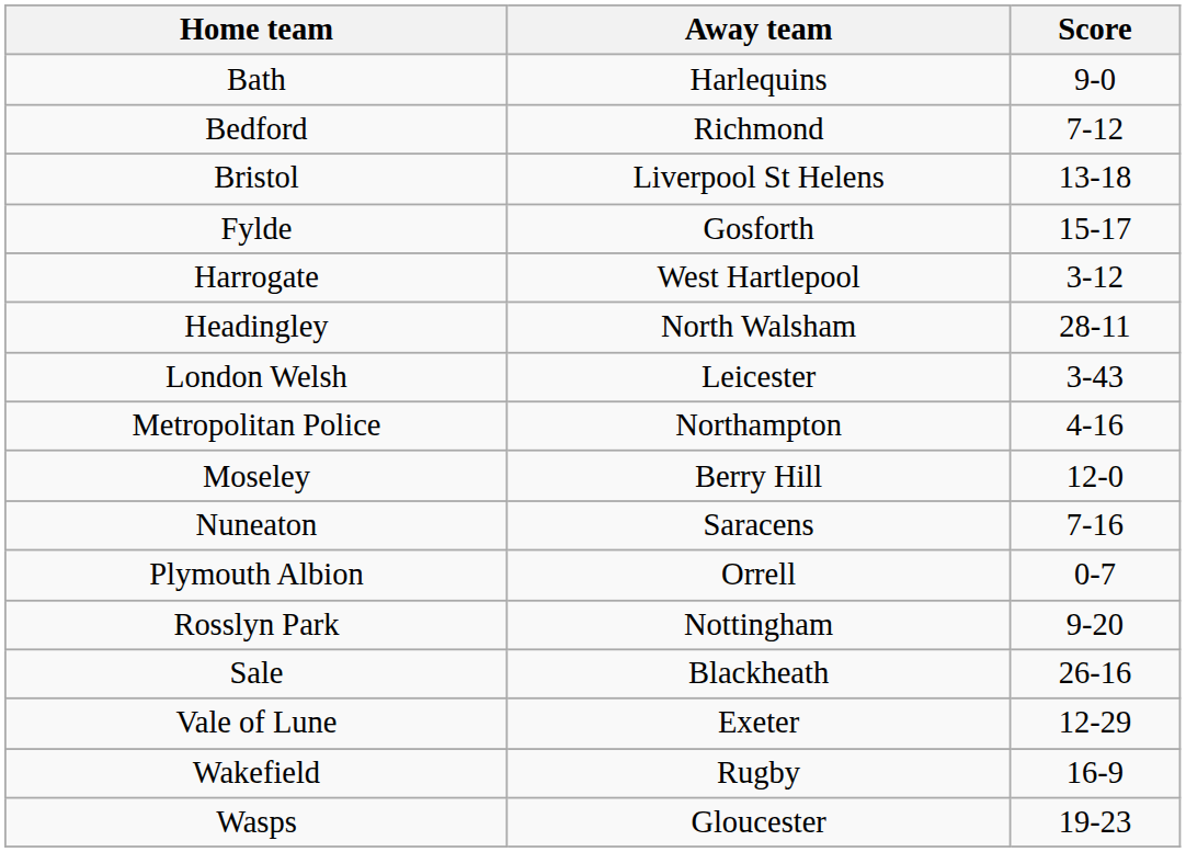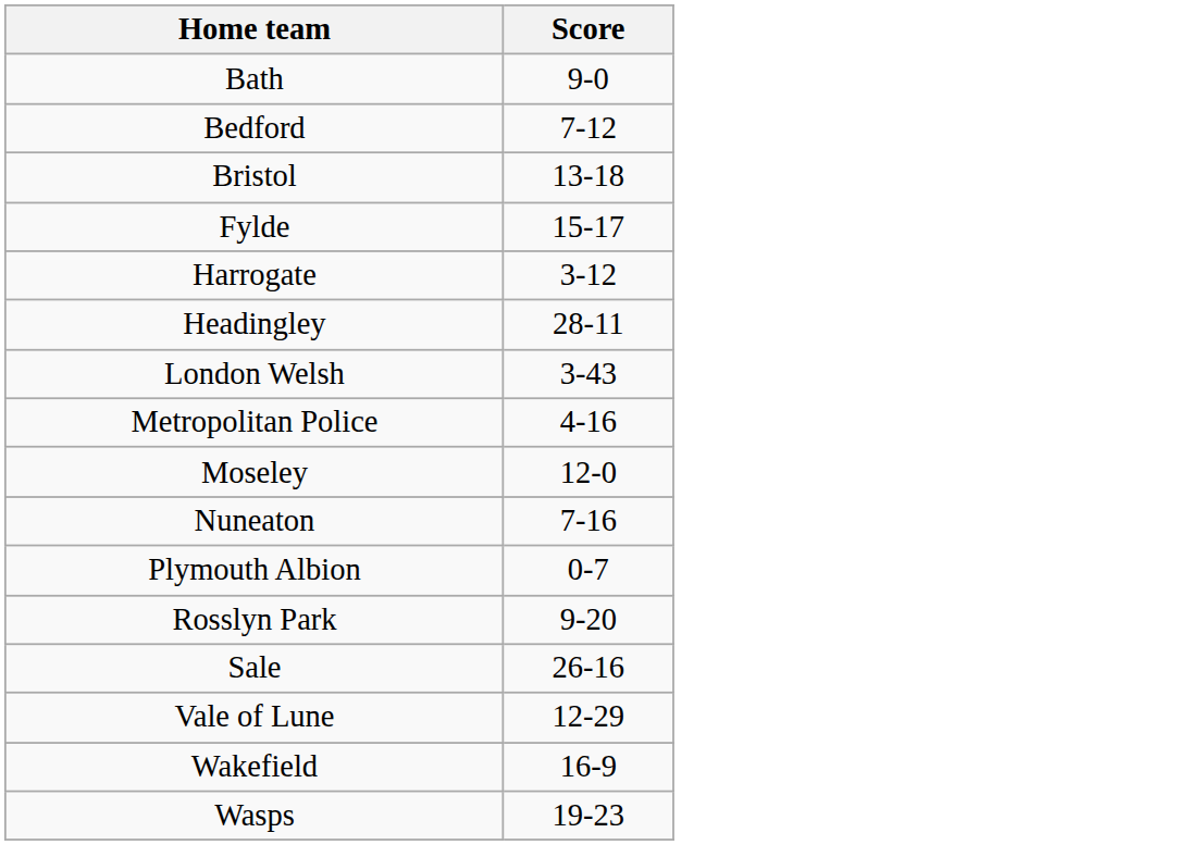 <table class="wikitable" style="text-align: center">
 <tr>
 <th width=250>Home team</th>
-<th width=250>Away team</th>
 <th width=80>Score</th>
 </tr>
 <tr>
 <td>Bath</td>
-<td>Harlequins</td>
 <td>9-0</td>
 </tr>
 <tr>
 <td>Bedford</td>
-<td>Richmond</td>
 <td>7-12</td>
 </tr>
 <tr>
 <td>Bristol</td>
-<td>Liverpool St Helens</td>
 <td>13-18</td>
 </tr>
 <tr>
 <td>Fylde</td>
-<td>Gosforth</td>
 <td>15-17</td>
 </tr>
 <tr>
 <td>Harrogate</td>
-<td>West Hartlepool</td>
 <td>3-12</td>
 </tr>
 <tr>
 <td>Headingley</td>
-<td>North Walsham</td>
 <td>28-11</td>
 </tr>
 <tr>
 <td>London Welsh</td>
-<td>Leicester</td>
 <td>3-43</td>
 </tr>
 <tr>
 <td>Metropolitan Police</td>
-<td>Northampton</td>
 <td>4-16</td>
 </tr>
 <tr>
 <td>Moseley</td>
-<td>Berry Hill</td>
 <td>12-0</td>
 </tr>
 <tr>
 <td>Nuneaton</td>
-<td>Saracens</td>
 <td>7-16</td>
 </tr>
 <tr>
 <td>Plymouth Albion</td>
-<td>Orrell</td>
 <td>0-7</td>
 </tr>
 <tr>
 <td>Rosslyn Park</td>
-<td>Nottingham</td>
 <td>9-20</td>
 </tr>
 <tr>
 <td>Sale</td>
-<td>Blackheath</td>
 <td>26-16</td>
 </tr>
 <tr>
 <td>Vale of Lune</td>
-<td>Exeter</td>
 <td>12-29</td>
 </tr>
 <tr>
 <td>Wakefield</td>
-<td>Rugby</td>
 <td>16-9</td>
 </tr>
 <tr>
 <td>Wasps</td>
-<td>Gloucester</td>
 <td>19-23</td>
 </tr>
 </table>
